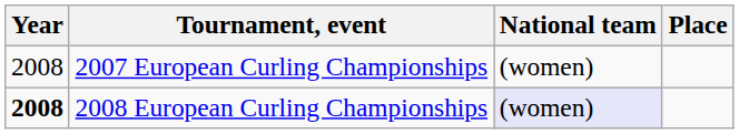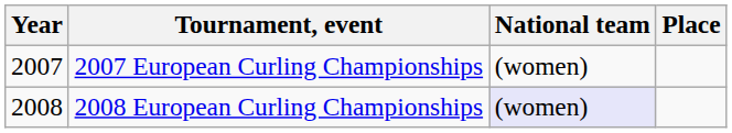 <table class="wikitable">
 <tr>
 <th scope="col">Year</th>
 <th scope="col">Tournament, event</th>
 <th scope="col">National team</th>
 <th scope="col">Place</th>
 </tr>
 <tr>
-<td>2008</td>
+<td>2007</td>
 <td><a href='#'>2007 European Curling Championships</a></td>
 <td> (women)</td>
 <td></td>
 </tr>
 <tr>
-<td><strong>2008</strong></td>
+<td>2008</td>
 <td><a href='#'>2008 European Curling Championships</a></td>
 <td style="background: lavender;"> (women)</td>
 <td></td>
 </tr>
 </table>
